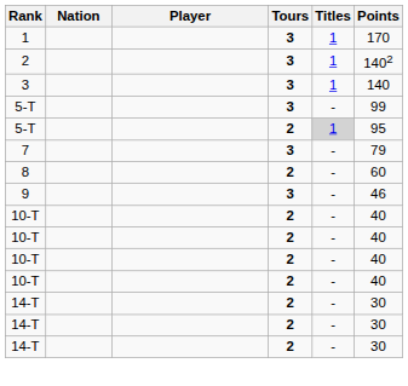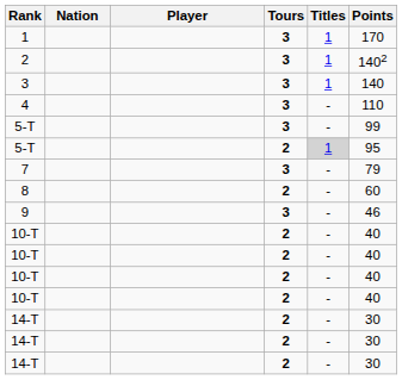 <table class="sortable wikitable">
 <tr>
 <th>Rank</th>
 <th>Nation</th>
 <th>Player</th>
 <th>Tours</th>
 <th>Titles</th>
 <th>Points</th>
 </tr>
 <tr>
 <td align="center">1</td>
 <td align="left" width="70"></td>
 <td align="left" width="175"></td>
 <td align="center"><strong>3</strong></td>
 <td align="center"><a href='#'>1</a></td>
 <td align="center">170</td>
 </tr>
 <tr>
 <td align="center">2</td>
 <td align="left" width="70"></td>
 <td align="left" width="175"></td>
 <td align="center"><strong>3</strong></td>
 <td align="center"><a href='#'>1</a></td>
 <td align="center">140<sup>2</sup></td>
 </tr>
 <tr>
 <td align="center">3</td>
 <td align="left" width="70"></td>
 <td align="left" width="175"></td>
 <td align="center"><strong>3</strong></td>
 <td align="center"><a href='#'>1</a></td>
 <td align="center">140</td>
+</tr>
+<tr>
+<td align="center">4</td>
+<td align="left" width="70"></td>
+<td align="left" width="175"></td>
+<td align="center"><strong>3</strong></td>
+<td align="center">-</td>
+<td align="center">110</td>
 </tr>
 <tr>
 <td align="center">5-T</td>
 <td align="left" width="70"></td>
 <td align="left" width="175"></td>
 <td align="center"><strong>3</strong></td>
 <td align="center">-</td>
 <td align="center">99</td>
 </tr>
 <tr>
 <td align="center">5-T</td>
 <td align="left" width="70"></td>
 <td align="left" width="175"></td>
 <td align="center"><strong>2</strong></td>
 <td align="center" style="background: lightgrey;"><a href='#'>1</a></td>
 <td align="center">95</td>
 </tr>
 <tr>
 <td align="center">7</td>
 <td align="left" width="70"></td>
 <td align="left" width="175"></td>
 <td align="center"><strong>3</strong></td>
 <td align="center">-</td>
 <td align="center">79</td>
 </tr>
 <tr>
 <td align="center">8</td>
 <td align="left" width="70"></td>
 <td align="left" width="175"></td>
 <td align="center"><strong>2</strong></td>
 <td align="center">-</td>
 <td align="center">60</td>
 </tr>
 <tr>
 <td align="center">9</td>
 <td align="left" width="70"></td>
 <td align="left" width="175"></td>
 <td align="center"><strong>3</strong></td>
 <td align="center">-</td>
 <td align="center">46</td>
 </tr>
 <tr>
 <td align="center">10-T</td>
 <td align="left" width="70"></td>
 <td align="left" width="175"></td>
 <td align="center"><strong>2</strong></td>
 <td align="center">-</td>
 <td align="center">40</td>
 </tr>
 <tr>
 <td align="center">10-T</td>
 <td align="left" width="70"></td>
 <td align="left" width="175"></td>
 <td align="center"><strong>2</strong></td>
 <td align="center">-</td>
 <td align="center">40</td>
 </tr>
 <tr>
 <td align="center">10-T</td>
 <td align="left" width="70"></td>
 <td align="left" width="175"></td>
 <td align="center"><strong>2</strong></td>
 <td align="center">-</td>
 <td align="center">40</td>
 </tr>
 <tr>
 <td align="center">10-T</td>
 <td align="left" width="70"></td>
 <td align="left" width="175"></td>
 <td align="center"><strong>2</strong></td>
 <td align="center">-</td>
 <td align="center">40</td>
 </tr>
 <tr>
 <td align="center">14-T</td>
 <td align="left" width="70"></td>
 <td align="left" width="175"></td>
 <td align="center"><strong>2</strong></td>
 <td align="center">-</td>
 <td align="center">30</td>
 </tr>
 <tr>
 <td align="center">14-T</td>
 <td align="left" width="70"></td>
 <td align="left" width="175"></td>
 <td align="center"><strong>2</strong></td>
 <td align="center">-</td>
 <td align="center">30</td>
 </tr>
 <tr>
 <td align="center">14-T</td>
 <td align="left" width="70"></td>
 <td align="left" width="175"></td>
 <td align="center"><strong>2</strong></td>
 <td align="center">-</td>
 <td align="center">30</td>
 </tr>
 </table>
